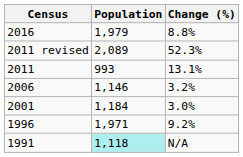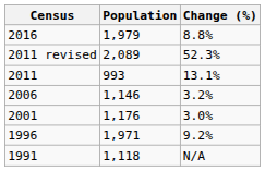 <table class="wikitable">
 <tr>
 <th>Census</th>
 <th>Population</th>
 <th>Change (%)</th>
 </tr>
 <tr>
 <td>2016</td>
 <td>1,979</td>
 <td> 8.8%</td>
 </tr>
 <tr>
 <td>2011 revised</td>
 <td>2,089</td>
 <td> 52.3%</td>
 </tr>
 <tr>
 <td>2011</td>
 <td>993</td>
 <td> 13.1%</td>
 </tr>
 <tr>
 <td>2006</td>
 <td>1,146</td>
 <td> 3.2%</td>
 </tr>
 <tr>
 <td>2001</td>
-<td>1,184</td>
+<td>1,176</td>
 <td> 3.0%</td>
 </tr>
 <tr>
 <td>1996</td>
 <td>1,971</td>
 <td> 9.2%</td>
 </tr>
 <tr>
 <td>1991</td>
-<td style="background: paleturquoise;">1,118</td>
+<td>1,118</td>
 <td>N/A</td>
 </tr>
 </table>
